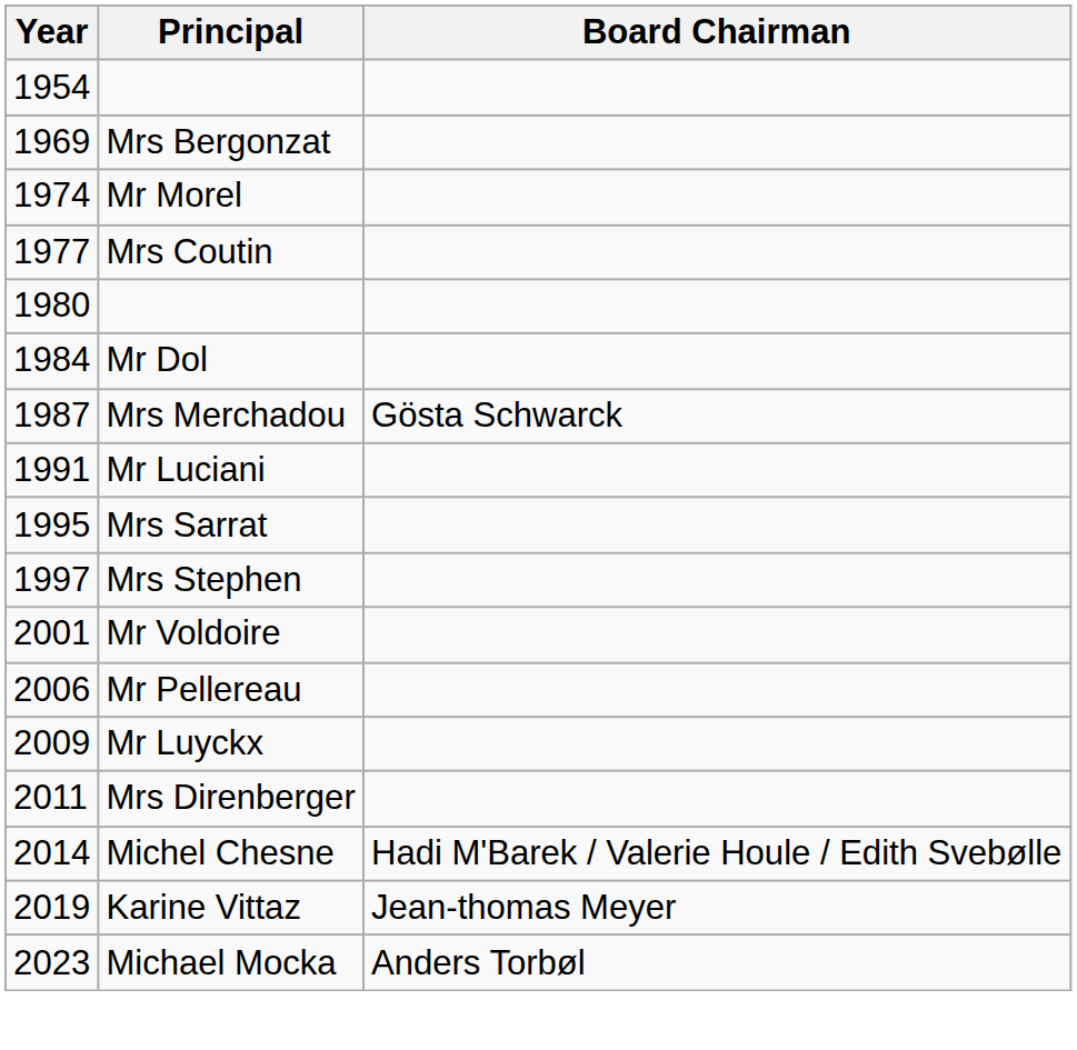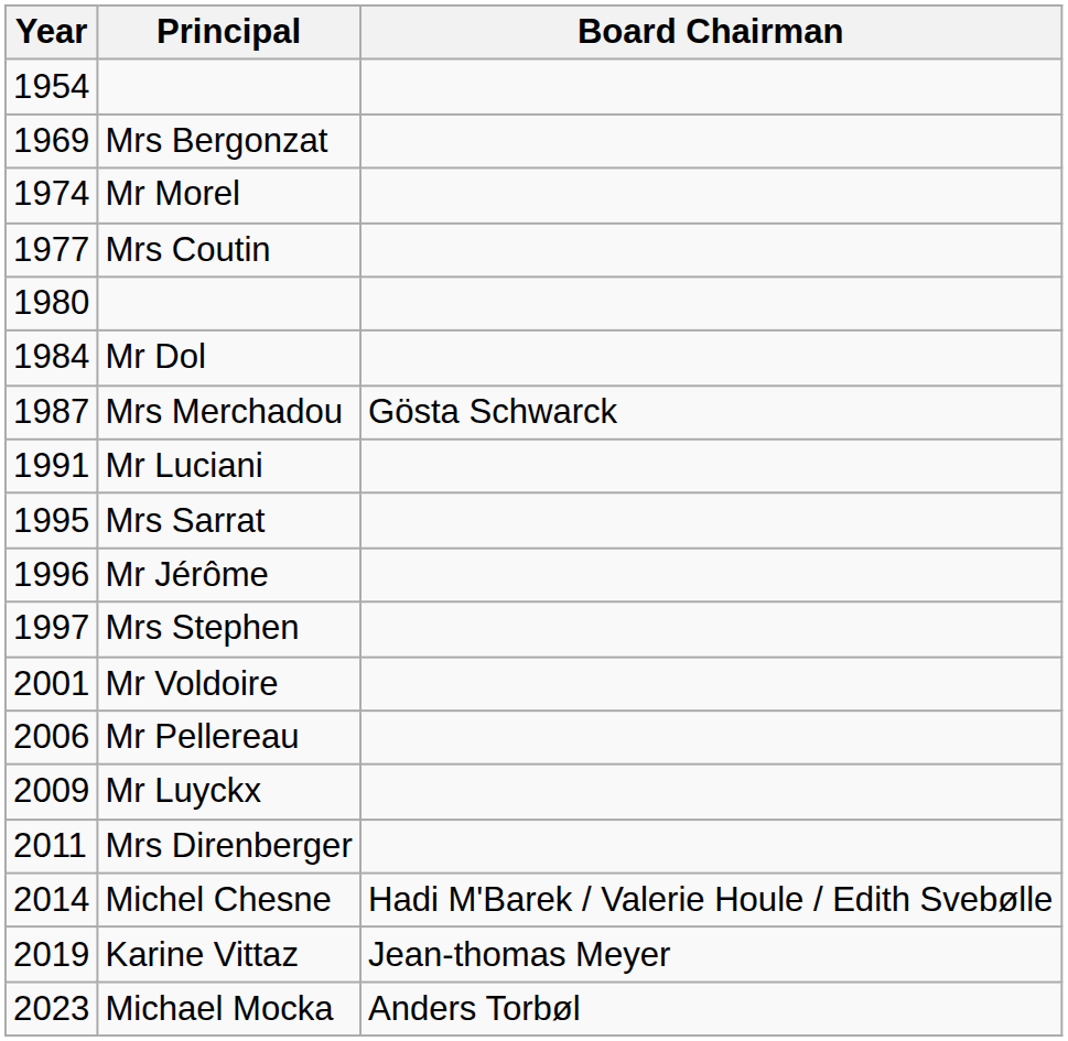 <table class="wikitable">
 <tr>
 <th>Year</th>
 <th>Principal</th>
 <th>Board Chairman</th>
 </tr>
 <tr>
 <td>1954</td>
 <td></td>
 <td></td>
 </tr>
 <tr>
 <td>1969</td>
 <td>Mrs Bergonzat</td>
 <td></td>
 </tr>
 <tr>
 <td>1974</td>
 <td>Mr Morel</td>
 <td></td>
 </tr>
 <tr>
 <td>1977</td>
 <td>Mrs Coutin</td>
 <td></td>
 </tr>
 <tr>
 <td>1980</td>
 <td></td>
 <td></td>
 </tr>
 <tr>
 <td>1984</td>
 <td>Mr Dol</td>
 <td></td>
 </tr>
 <tr>
 <td>1987</td>
 <td>Mrs Merchadou</td>
 <td>Gösta Schwarck</td>
 </tr>
 <tr>
 <td>1991</td>
 <td>Mr Luciani</td>
 <td></td>
 </tr>
 <tr>
 <td>1995</td>
 <td>Mrs Sarrat</td>
 <td></td>
 </tr>
 <tr>
+<td>1996</td>
+<td>Mr Jérôme</td>
+<td></td>
+</tr>
+<tr>
 <td>1997</td>
 <td>Mrs Stephen</td>
 <td></td>
 </tr>
 <tr>
 <td>2001</td>
 <td>Mr Voldoire</td>
 <td></td>
 </tr>
 <tr>
 <td>2006</td>
 <td>Mr Pellereau</td>
 <td></td>
 </tr>
 <tr>
 <td>2009</td>
 <td>Mr Luyckx</td>
 <td></td>
 </tr>
 <tr>
 <td>2011</td>
 <td>Mrs Direnberger</td>
 <td></td>
 </tr>
 <tr>
 <td>2014</td>
 <td>Michel Chesne</td>
 <td>Hadi M'Barek / Valerie Houle / Edith Svebølle</td>
 </tr>
 <tr>
 <td>2019</td>
 <td>Karine Vittaz</td>
 <td>Jean-thomas Meyer</td>
 </tr>
 <tr>
 <td>2023</td>
 <td>Michael Mocka</td>
 <td>Anders Torbøl</td>
 </tr>
 </table>
